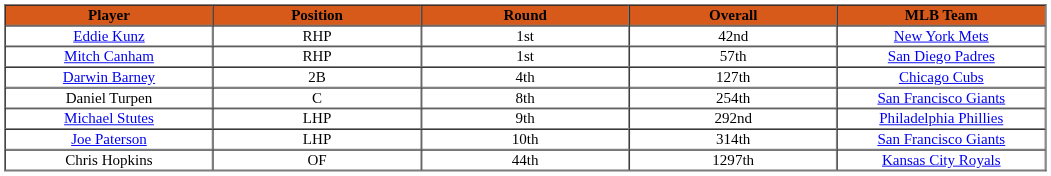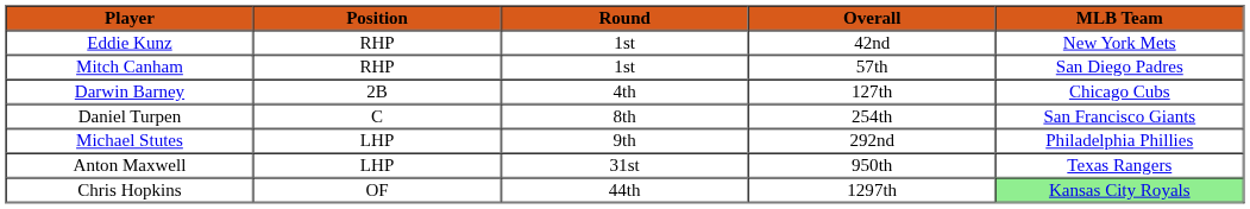 <table cellpadding="1" border="1" cellspacing="0" width="70%">
 <tr>
 <th bgcolor="#d85a1a" width="20%"><span>Player</span></th>
 <th bgcolor="#d85a1a" width="20%"><span>Position</span></th>
 <th bgcolor="#d85a1a" width="20%"><span>Round</span></th>
 <th bgcolor="#d85a1a" width="20%"><span>Overall</span></th>
 <th bgcolor="#d85a1a" width="20%"><span>MLB Team</span></th>
 </tr>
 <tr align="center">
 <td><a href='#'>Eddie Kunz</a></td>
 <td>RHP</td>
 <td>1st</td>
 <td>42nd</td>
 <td><a href='#'>New York Mets</a></td>
 </tr>
 <tr align="center">
 <td><a href='#'>Mitch Canham</a></td>
 <td>RHP</td>
 <td>1st</td>
 <td>57th</td>
 <td><a href='#'>San Diego Padres</a></td>
 </tr>
 <tr align="center">
 <td><a href='#'>Darwin Barney</a></td>
 <td>2B</td>
 <td>4th</td>
 <td>127th</td>
 <td><a href='#'>Chicago Cubs</a></td>
 </tr>
 <tr align="center">
 <td>Daniel Turpen</td>
 <td>C</td>
 <td>8th</td>
 <td>254th</td>
 <td><a href='#'>San Francisco Giants</a></td>
 </tr>
 <tr align="center">
 <td><a href='#'>Michael Stutes</a></td>
 <td>LHP</td>
 <td>9th</td>
 <td>292nd</td>
 <td><a href='#'>Philadelphia Phillies</a></td>
 </tr>
 <tr align="center">
-<td><a href='#'>Joe Paterson</a></td>
+<td>Anton Maxwell</td>
 <td>LHP</td>
-<td>10th</td>
-<td>314th</td>
-<td><a href='#'>San Francisco Giants</a></td>
+<td>31st</td>
+<td>950th</td>
+<td><a href='#'>Texas Rangers</a></td>
 </tr>
 <tr align="center">
 <td>Chris Hopkins</td>
 <td>OF</td>
 <td>44th</td>
 <td>1297th</td>
-<td><a href='#'>Kansas City Royals</a></td>
+<td style="background: lightgreen;"><a href='#'>Kansas City Royals</a></td>
 </tr>
 </table>
